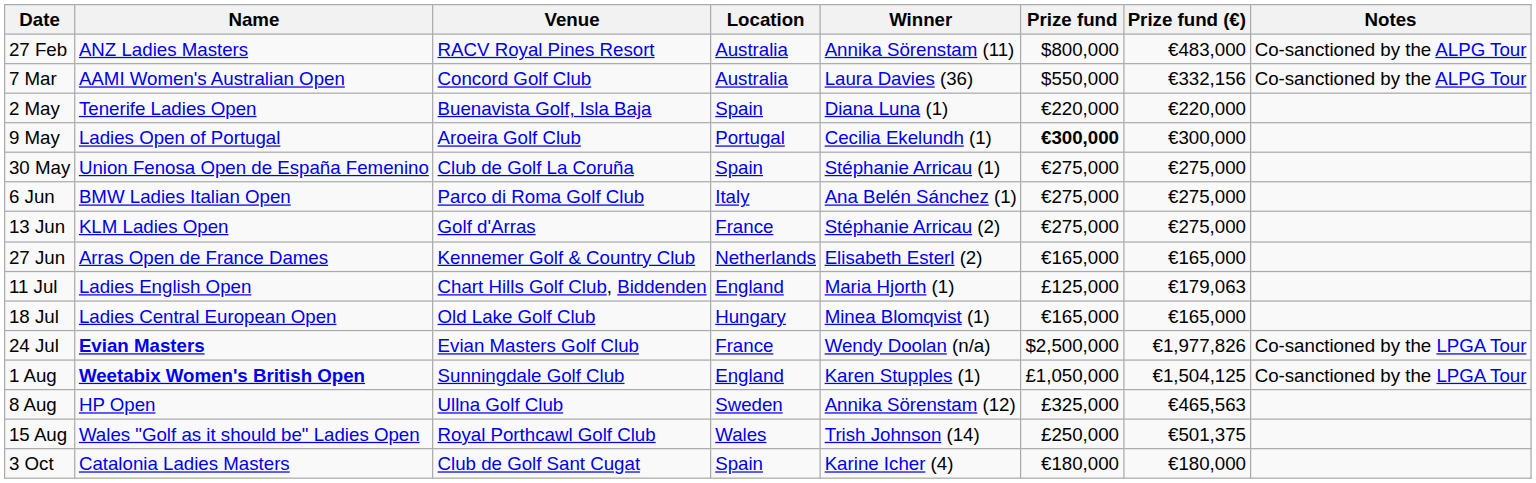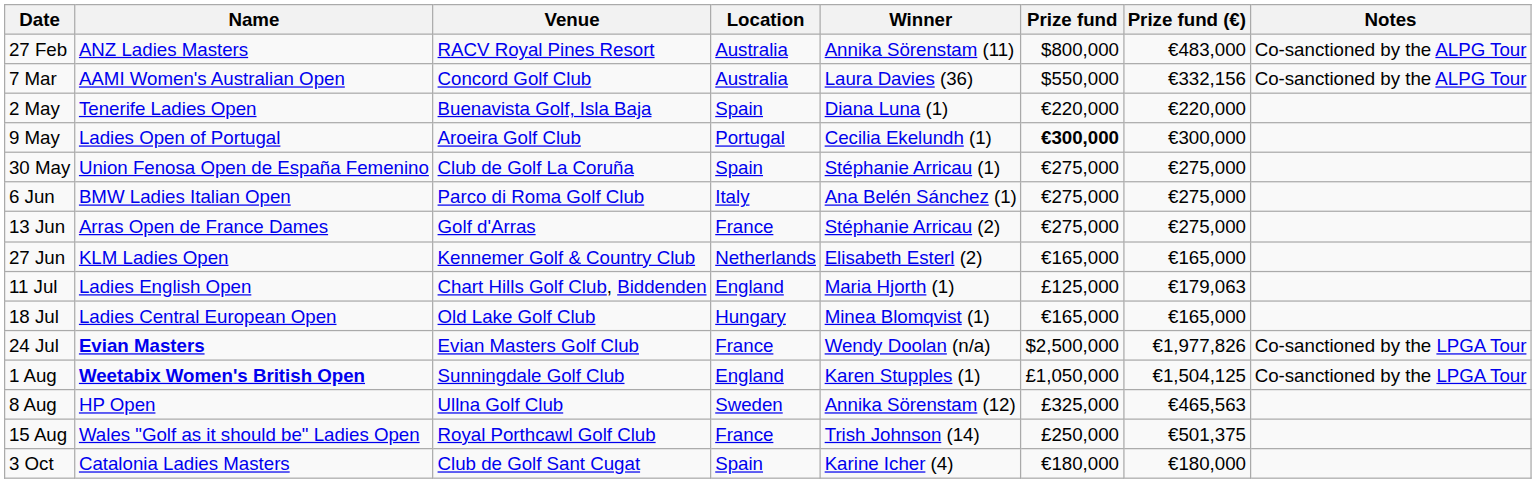 <table class="wikitable" style="font-size:95%">
 <tr>
 <th>Date</th>
 <th>Name</th>
 <th>Venue</th>
 <th>Location</th>
 <th>Winner</th>
 <th>Prize fund</th>
 <th>Prize fund (€)</th>
 <th>Notes</th>
 </tr>
 <tr>
 <td>27 Feb</td>
 <td><a href='#'>ANZ Ladies Masters</a></td>
 <td><a href='#'>RACV Royal Pines Resort</a></td>
 <td><a href='#'>Australia</a></td>
 <td> <a href='#'>Annika Sörenstam</a> (11)</td>
 <td align=right>$800,000</td>
 <td align=right>€483,000</td>
 <td>Co-sanctioned by the <a href='#'>ALPG Tour</a></td>
 </tr>
 <tr>
 <td>7 Mar</td>
 <td><a href='#'>AAMI Women's Australian Open</a></td>
 <td><a href='#'>Concord Golf Club</a></td>
 <td><a href='#'>Australia</a></td>
 <td> <a href='#'>Laura Davies</a> (36)</td>
 <td align=right>$550,000</td>
 <td align=right>€332,156</td>
 <td>Co-sanctioned by the <a href='#'>ALPG Tour</a></td>
 </tr>
 <tr>
 <td>2 May</td>
 <td><a href='#'>Tenerife Ladies Open</a></td>
 <td><a href='#'>Buenavista Golf, Isla Baja</a></td>
 <td><a href='#'>Spain</a></td>
 <td> <a href='#'>Diana Luna</a> (1)</td>
 <td align=right>€220,000</td>
 <td align=right>€220,000</td>
 <td></td>
 </tr>
 <tr>
 <td>9 May</td>
 <td><a href='#'>Ladies Open of Portugal</a></td>
 <td><a href='#'>Aroeira Golf Club</a></td>
 <td><a href='#'>Portugal</a></td>
 <td> <a href='#'>Cecilia Ekelundh</a> (1)</td>
 <td align=right><strong>€300,000</strong></td>
 <td align=right>€300,000</td>
 <td></td>
 </tr>
 <tr>
 <td>30 May</td>
 <td><a href='#'>Union Fenosa Open de España Femenino</a></td>
 <td><a href='#'>Club de Golf La Coruña</a></td>
 <td><a href='#'>Spain</a></td>
 <td> <a href='#'>Stéphanie Arricau</a> (1)</td>
 <td align=right>€275,000</td>
 <td align=right>€275,000</td>
 <td></td>
 </tr>
 <tr>
 <td>6 Jun</td>
 <td><a href='#'>BMW Ladies Italian Open</a></td>
 <td><a href='#'>Parco di Roma Golf Club</a></td>
 <td><a href='#'>Italy</a></td>
 <td> <a href='#'>Ana Belén Sánchez</a> (1)</td>
 <td align=right>€275,000</td>
 <td align=right>€275,000</td>
 <td></td>
 </tr>
 <tr>
 <td>13 Jun</td>
-<td><a href='#'>KLM Ladies Open</a></td>
+<td><a href='#'>Arras Open de France Dames</a></td>
 <td><a href='#'>Golf d'Arras</a></td>
 <td><a href='#'>France</a></td>
 <td> <a href='#'>Stéphanie Arricau</a> (2)</td>
 <td align=right>€275,000</td>
 <td align=right>€275,000</td>
 <td></td>
 </tr>
 <tr>
 <td>27 Jun</td>
-<td><a href='#'>Arras Open de France Dames</a></td>
+<td><a href='#'>KLM Ladies Open</a></td>
 <td><a href='#'>Kennemer Golf & Country Club</a></td>
 <td><a href='#'>Netherlands</a></td>
 <td> <a href='#'>Elisabeth Esterl</a> (2)</td>
 <td align=right>€165,000</td>
 <td align=right>€165,000</td>
 <td></td>
 </tr>
 <tr>
 <td>11 Jul</td>
 <td><a href='#'>Ladies English Open</a></td>
 <td><a href='#'>Chart Hills Golf Club</a>, <a href='#'>Biddenden</a></td>
 <td><a href='#'>England</a></td>
 <td> <a href='#'>Maria Hjorth</a> (1)</td>
 <td align=right>£125,000</td>
 <td align=right>€179,063</td>
 <td></td>
 </tr>
 <tr>
 <td>18 Jul</td>
 <td><a href='#'>Ladies Central European Open</a></td>
 <td><a href='#'>Old Lake Golf Club</a></td>
 <td><a href='#'>Hungary</a></td>
 <td> <a href='#'>Minea Blomqvist</a> (1)</td>
 <td align=right>€165,000</td>
 <td align=right>€165,000</td>
 <td></td>
 </tr>
 <tr>
 <td>24 Jul</td>
 <td><strong><a href='#'>Evian Masters</a></strong></td>
 <td><a href='#'>Evian Masters Golf Club</a></td>
 <td><a href='#'>France</a></td>
 <td> <a href='#'>Wendy Doolan</a> (n/a)</td>
 <td align=right>$2,500,000</td>
 <td align=right>€1,977,826</td>
 <td>Co-sanctioned by the <a href='#'>LPGA Tour</a></td>
 </tr>
 <tr>
 <td>1 Aug</td>
 <td><strong><a href='#'>Weetabix Women's British Open</a></strong></td>
 <td><a href='#'>Sunningdale Golf Club</a></td>
 <td><a href='#'>England</a></td>
 <td> <a href='#'>Karen Stupples</a> (1)</td>
 <td align=right>£1,050,000</td>
 <td align=right>€1,504,125</td>
 <td>Co-sanctioned by the <a href='#'>LPGA Tour</a></td>
 </tr>
 <tr>
 <td>8 Aug</td>
 <td><a href='#'>HP Open</a></td>
 <td><a href='#'>Ullna Golf Club</a></td>
 <td><a href='#'>Sweden</a></td>
 <td> <a href='#'>Annika Sörenstam</a> (12)</td>
 <td align=right>£325,000</td>
 <td align=right>€465,563</td>
 <td></td>
 </tr>
 <tr>
 <td>15 Aug</td>
 <td><a href='#'>Wales "Golf as it should be" Ladies Open</a></td>
 <td><a href='#'>Royal Porthcawl Golf Club</a></td>
-<td><a href='#'>Wales</a></td>
+<td><a href='#'>France</a></td>
 <td> <a href='#'>Trish Johnson</a> (14)</td>
 <td align=right>£250,000</td>
 <td align=right>€501,375</td>
 <td></td>
 </tr>
 <tr>
 <td>3 Oct</td>
 <td><a href='#'>Catalonia Ladies Masters</a></td>
 <td><a href='#'>Club de Golf Sant Cugat</a></td>
 <td><a href='#'>Spain</a></td>
 <td> <a href='#'>Karine Icher</a> (4)</td>
 <td align=right>€180,000</td>
 <td align=right>€180,000</td>
 <td></td>
 </tr>
 </table>
